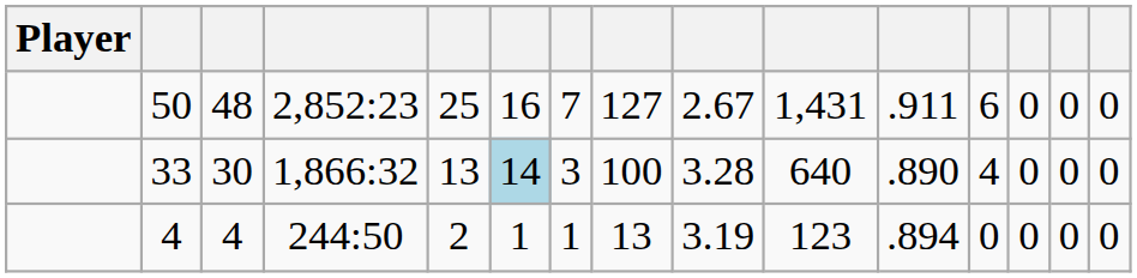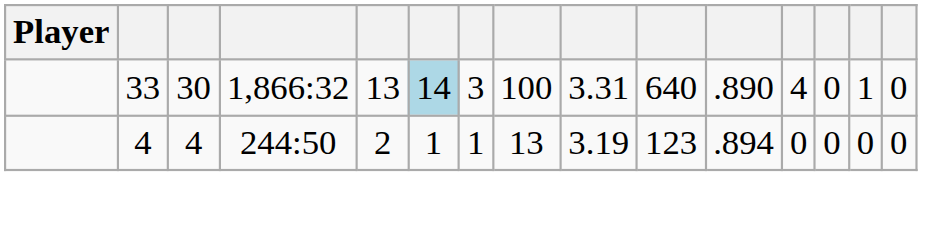 <table class="wikitable sortable" style="text-align:center;">
 <tr>
 <th>Player</th>
 <th></th>
 <th></th>
 <th></th>
 <th></th>
 <th></th>
 <th></th>
 <th></th>
 <th></th>
 <th></th>
 <th></th>
 <th></th>
 <th></th>
 <th></th>
 <th></th>
 </tr>
 <tr>
 <td></td>
-<td>50</td>
-<td>48</td>
-<td>2,852:23</td>
-<td>25</td>
-<td>16</td>
-<td>7</td>
-<td>127</td>
-<td>2.67</td>
-<td>1,431</td>
-<td>.911</td>
-<td>6</td>
-<td>0</td>
-<td>0</td>
-<td>0</td>
-</tr>
-<tr>
-<td></td>
 <td>33</td>
 <td>30</td>
 <td>1,866:32</td>
 <td>13</td>
 <td style="background: lightblue;">14</td>
 <td>3</td>
 <td>100</td>
-<td>3.28</td>
+<td>3.31</td>
 <td>640</td>
 <td>.890</td>
 <td>4</td>
 <td>0</td>
-<td>0</td>
+<td>1</td>
 <td>0</td>
 </tr>
 <tr>
 <td></td>
 <td>4</td>
 <td>4</td>
 <td>244:50</td>
 <td>2</td>
 <td>1</td>
 <td>1</td>
 <td>13</td>
 <td>3.19</td>
 <td>123</td>
 <td>.894</td>
 <td>0</td>
 <td>0</td>
 <td>0</td>
 <td>0</td>
 </tr>
 </table>
